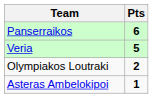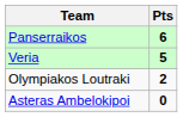 <table class="wikitable" style="text-align: center;">
 <tr>
 <th width=165>Team</th>
 <th width=20>Pts</th>
 </tr>
 <tr bgcolor="#ccffcc">
 <td align=left><a href='#'>Panserraikos</a></td>
 <td><strong>6</strong></td>
 </tr>
 <tr bgcolor="#ccffcc">
 <td align=left><a href='#'>Veria</a></td>
 <td><strong>5</strong></td>
 </tr>
 <tr>
 <td align=left>Olympiakos Loutraki</td>
 <td><strong>2</strong></td>
 </tr>
 <tr>
 <td align=left><a href='#'>Asteras Ambelokipoi</a></td>
-<td><strong>1</strong></td>
+<td><strong>0</strong></td>
 </tr>
 </table>
